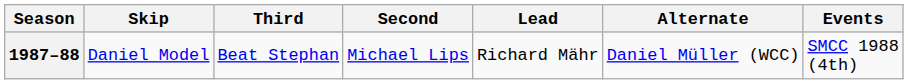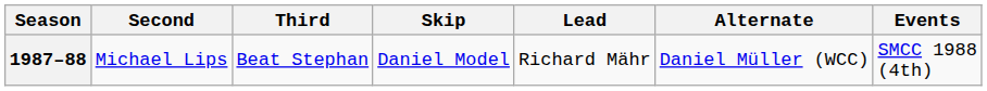 <table class="wikitable">
 <tr>
 <th scope="col">Season</th>
+<th scope="col">Second</th>
+<th scope="col">Third</th>
 <th scope="col">Skip</th>
-<th scope="col">Third</th>
-<th scope="col">Second</th>
 <th scope="col">Lead</th>
 <th scope="col">Alternate</th>
 <th scope="col">Events</th>
 </tr>
 <tr>
 <th scope="row">1987–88</th>
+<td><a href='#'>Michael Lips</a></td>
+<td><a href='#'>Beat Stephan</a></td>
 <td><a href='#'>Daniel Model</a></td>
-<td><a href='#'>Beat Stephan</a></td>
-<td><a href='#'>Michael Lips</a></td>
 <td>Richard Mähr</td>
 <td><a href='#'>Daniel Müller</a> (WCC)</td>
 <td><a href='#'>SMCC</a> 1988 <br> (4th)</td>
 </tr>
 </table>
